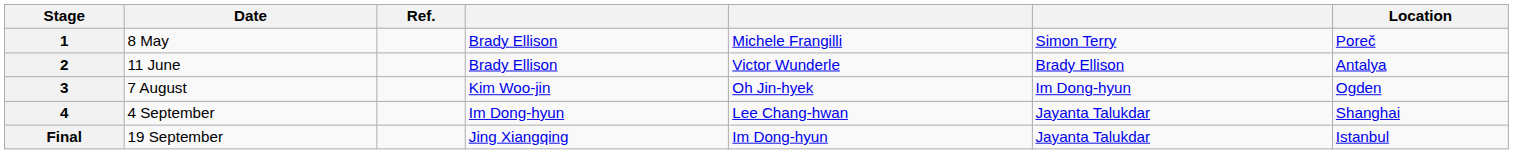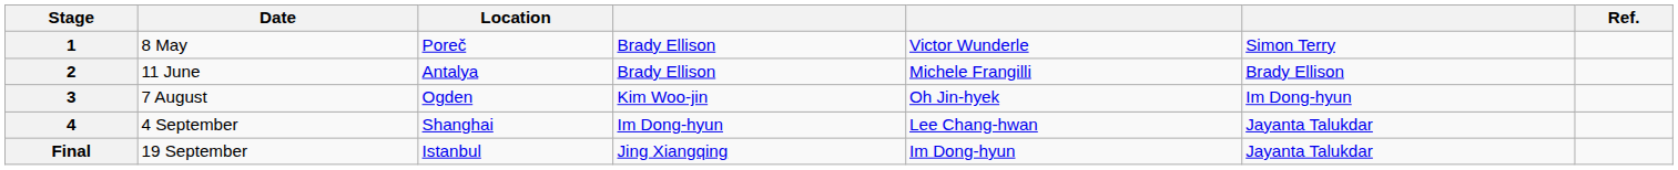 <table class="wikitable" style="width:100%">
 <tr>
 <th>Stage</th>
 <th>Date</th>
-<th>Ref.</th>
+<th>Location</th>
 <th></th>
 <th></th>
 <th></th>
-<th>Location</th>
+<th>Ref.</th>
 </tr>
 <tr>
 <th>1</th>
 <td>8 May</td>
+<td> <a href='#'>Poreč</a></td>
+<td> <a href='#'>Brady Ellison</a></td>
+<td> <a href='#'>Victor Wunderle</a></td>
+<td> <a href='#'>Simon Terry</a></td>
 <td></td>
-<td> <a href='#'>Brady Ellison</a></td>
-<td> <a href='#'>Michele Frangilli</a></td>
-<td> <a href='#'>Simon Terry</a></td>
-<td> <a href='#'>Poreč</a></td>
 </tr>
 <tr>
 <th>2</th>
 <td>11 June</td>
+<td> <a href='#'>Antalya</a></td>
+<td> <a href='#'>Brady Ellison</a></td>
+<td> <a href='#'>Michele Frangilli</a></td>
+<td> <a href='#'>Brady Ellison</a></td>
 <td></td>
-<td> <a href='#'>Brady Ellison</a></td>
-<td> <a href='#'>Victor Wunderle</a></td>
-<td> <a href='#'>Brady Ellison</a></td>
-<td> <a href='#'>Antalya</a></td>
 </tr>
 <tr>
 <th>3</th>
 <td>7 August</td>
-<td></td>
+<td> <a href='#'>Ogden</a></td>
 <td> <a href='#'>Kim Woo-jin</a></td>
 <td> <a href='#'>Oh Jin-hyek</a></td>
 <td> <a href='#'>Im Dong-hyun</a></td>
-<td> <a href='#'>Ogden</a></td>
+<td></td>
 </tr>
 <tr>
 <th>4</th>
 <td>4 September</td>
-<td></td>
+<td> <a href='#'>Shanghai</a></td>
 <td> <a href='#'>Im Dong-hyun</a></td>
 <td> <a href='#'>Lee Chang-hwan</a></td>
 <td> <a href='#'>Jayanta Talukdar</a></td>
-<td> <a href='#'>Shanghai</a></td>
+<td></td>
 </tr>
 <tr>
 <th>Final</th>
 <td>19 September</td>
-<td></td>
+<td> <a href='#'>Istanbul</a></td>
 <td> <a href='#'>Jing Xiangqing</a></td>
 <td> <a href='#'>Im Dong-hyun</a></td>
 <td> <a href='#'>Jayanta Talukdar</a></td>
-<td> <a href='#'>Istanbul</a></td>
+<td></td>
 </tr>
 </table>
